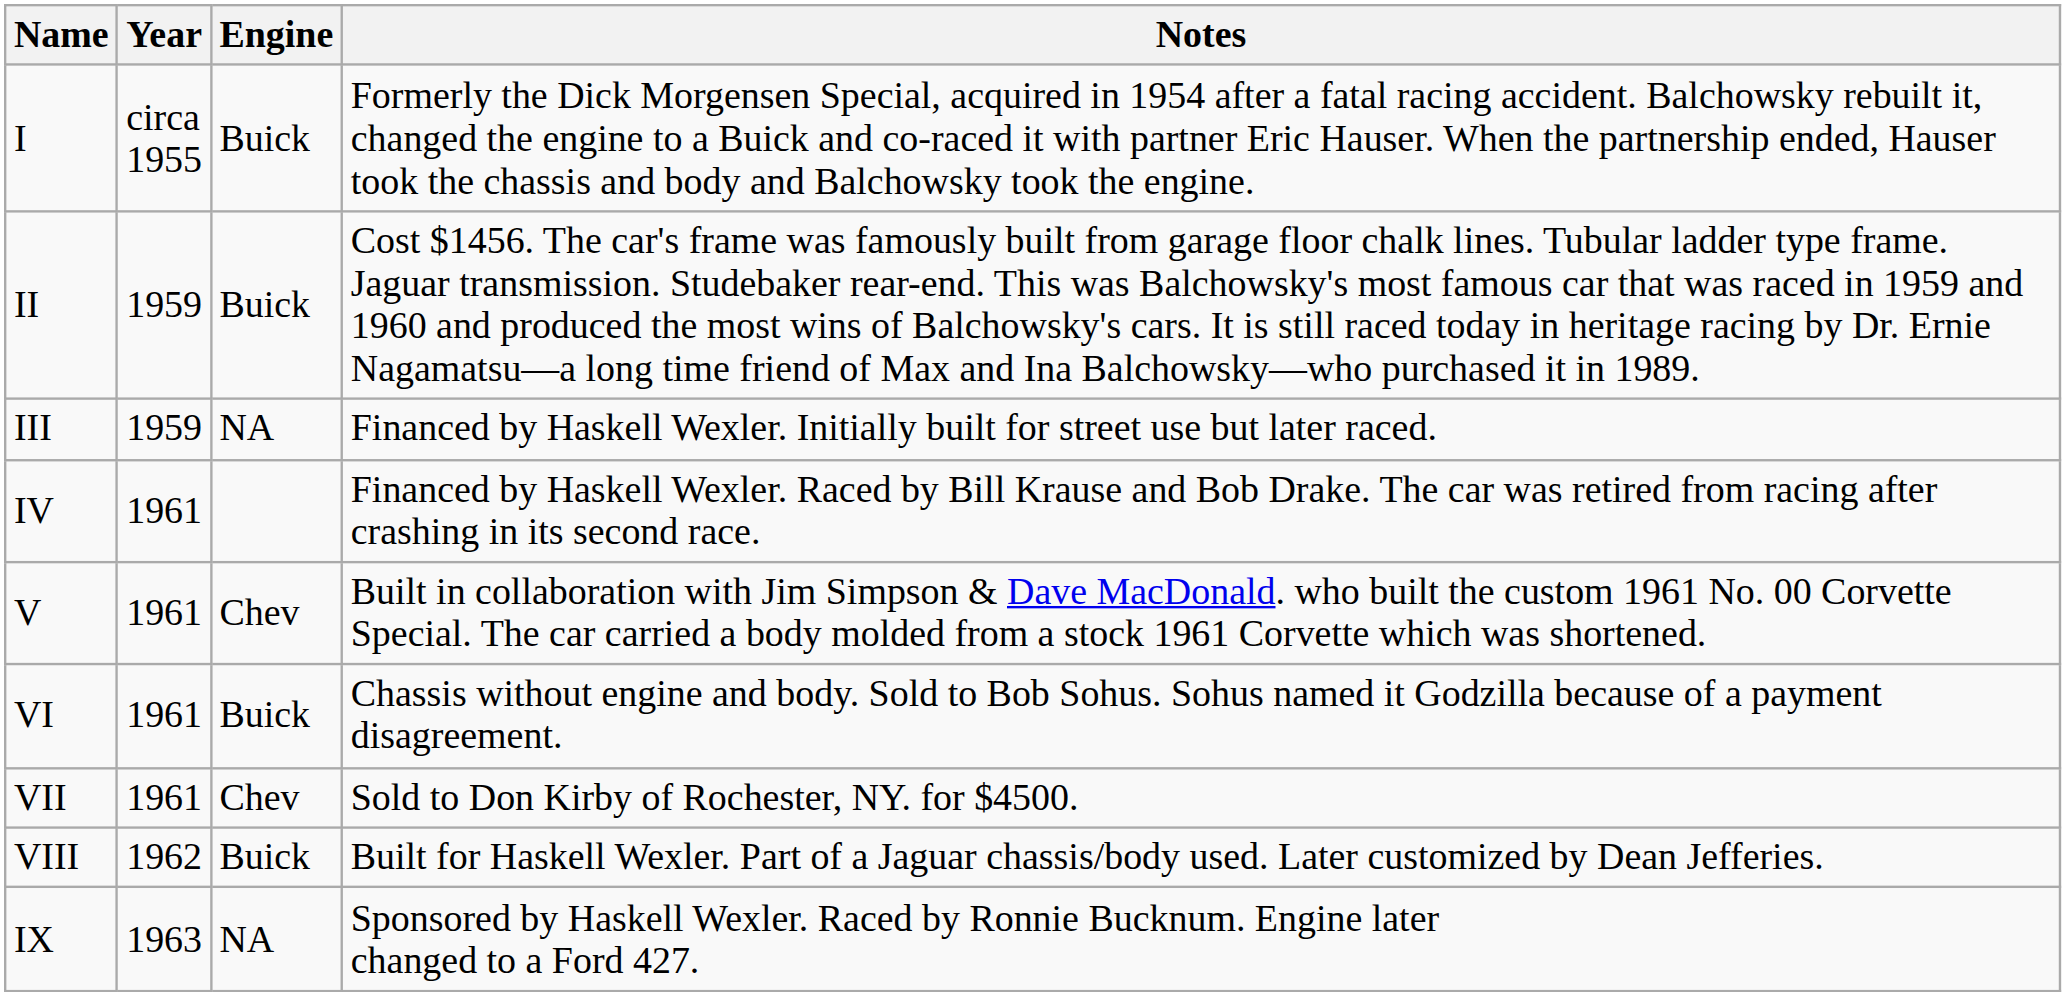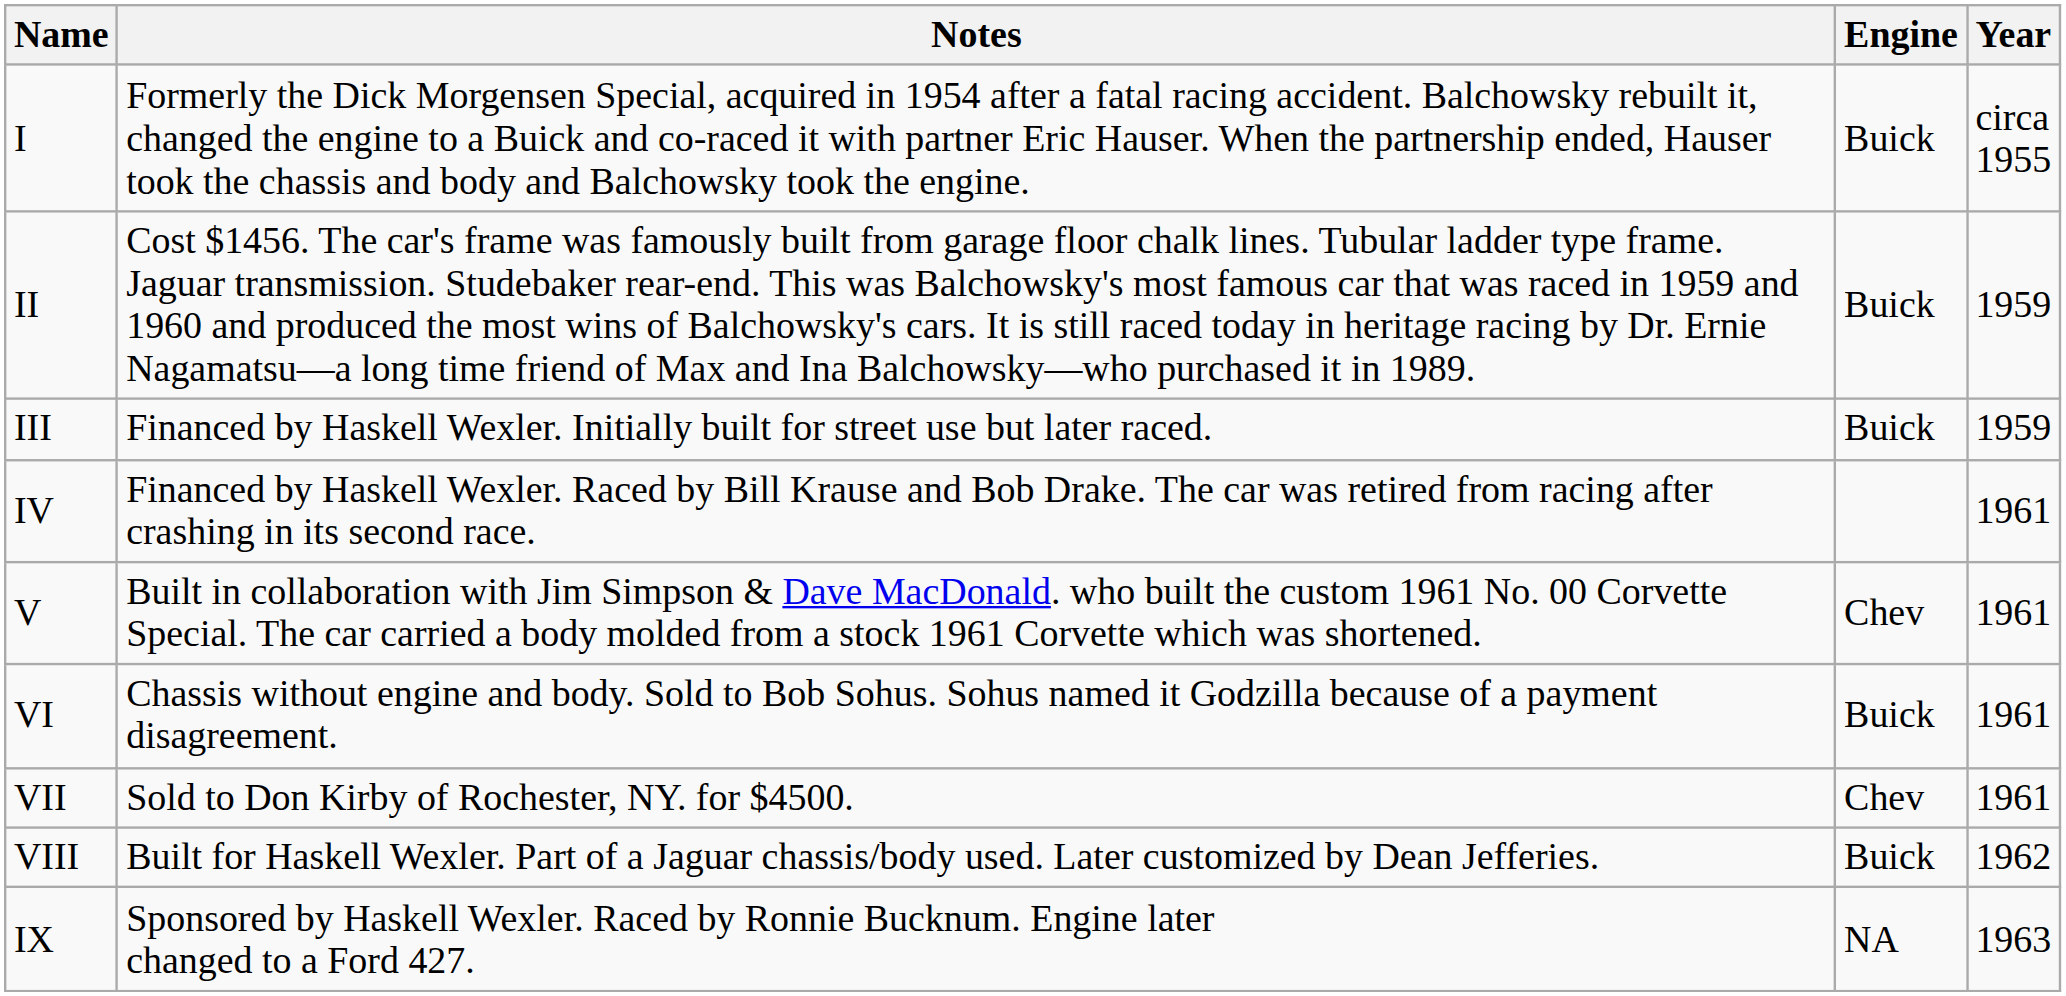 <table class="wikitable">
 <tr>
 <th>Name</th>
+<th>Notes</th>
+<th>Engine</th>
 <th>Year</th>
-<th>Engine</th>
-<th>Notes</th>
 </tr>
 <tr>
 <td>I</td>
+<td>Formerly the Dick Morgensen Special, acquired in 1954 after a fatal racing accident. Balchowsky rebuilt it, changed the engine to a Buick and co-raced it with partner Eric Hauser. When the partnership ended, Hauser took the chassis and body and Balchowsky took the engine.</td>
+<td>Buick</td>
 <td>circa<br>1955</td>
-<td>Buick</td>
-<td>Formerly the Dick Morgensen Special, acquired in 1954 after a fatal racing accident. Balchowsky rebuilt it, changed the engine to a Buick and co-raced it with partner Eric Hauser. When the partnership ended, Hauser took the chassis and body and Balchowsky took the engine.</td>
 </tr>
 <tr>
 <td>II</td>
+<td>Cost $1456. The car's frame was famously built from garage floor chalk lines. Tubular ladder type frame. Jaguar transmission. Studebaker rear-end. This was Balchowsky's most famous car that was raced in 1959 and 1960 and produced the most wins of Balchowsky's cars. It is still raced today in heritage racing by Dr. Ernie Nagamatsu—a long time friend of Max and Ina Balchowsky—who purchased it in 1989.</td>
+<td>Buick</td>
 <td>1959</td>
-<td>Buick</td>
-<td>Cost $1456. The car's frame was famously built from garage floor chalk lines. Tubular ladder type frame. Jaguar transmission. Studebaker rear-end. This was Balchowsky's most famous car that was raced in 1959 and 1960 and produced the most wins of Balchowsky's cars. It is still raced today in heritage racing by Dr. Ernie Nagamatsu—a long time friend of Max and Ina Balchowsky—who purchased it in 1989.</td>
 </tr>
 <tr>
 <td>III</td>
+<td>Financed by Haskell Wexler. Initially built for street use but later raced.</td>
+<td>Buick</td>
 <td>1959</td>
-<td>NA</td>
-<td>Financed by Haskell Wexler. Initially built for street use but later raced.</td>
 </tr>
 <tr>
 <td>IV</td>
+<td>Financed by Haskell Wexler. Raced by Bill Krause and Bob Drake. The car was retired from racing after crashing in its second race.</td>
+<td></td>
 <td>1961</td>
-<td></td>
-<td>Financed by Haskell Wexler. Raced by Bill Krause and Bob Drake. The car was retired from racing after crashing in its second race.</td>
 </tr>
 <tr>
 <td>V</td>
+<td>Built in collaboration with Jim Simpson & <a href='#'>Dave MacDonald</a>. who built the custom 1961 No. 00 Corvette Special. The car carried a body molded from a stock 1961 Corvette which was shortened.</td>
+<td>Chev</td>
 <td>1961</td>
-<td>Chev</td>
-<td>Built in collaboration with Jim Simpson & <a href='#'>Dave MacDonald</a>. who built the custom 1961 No. 00 Corvette Special. The car carried a body molded from a stock 1961 Corvette which was shortened.</td>
 </tr>
 <tr>
 <td>VI</td>
+<td>Chassis without engine and body. Sold to Bob Sohus. Sohus named it Godzilla because of a payment disagreement.</td>
+<td>Buick</td>
 <td>1961</td>
-<td>Buick</td>
-<td>Chassis without engine and body. Sold to Bob Sohus. Sohus named it Godzilla because of a payment disagreement.</td>
 </tr>
 <tr>
 <td>VII</td>
+<td>Sold to Don Kirby of Rochester, NY. for $4500.</td>
+<td>Chev</td>
 <td>1961</td>
-<td>Chev</td>
-<td>Sold to Don Kirby of Rochester, NY. for $4500.</td>
 </tr>
 <tr>
 <td>VIII</td>
+<td>Built for Haskell Wexler. Part of a Jaguar chassis/body used. Later customized by Dean Jefferies.</td>
+<td>Buick</td>
 <td>1962</td>
-<td>Buick</td>
-<td>Built for Haskell Wexler. Part of a Jaguar chassis/body used. Later customized by Dean Jefferies.</td>
 </tr>
 <tr>
 <td>IX</td>
+<td>Sponsored by Haskell Wexler. Raced by Ronnie Bucknum. Engine later<br>changed to a Ford 427.</td>
+<td>NA</td>
 <td>1963</td>
-<td>NA</td>
-<td>Sponsored by Haskell Wexler. Raced by Ronnie Bucknum. Engine later<br>changed to a Ford 427.</td>
 </tr>
 </table>
